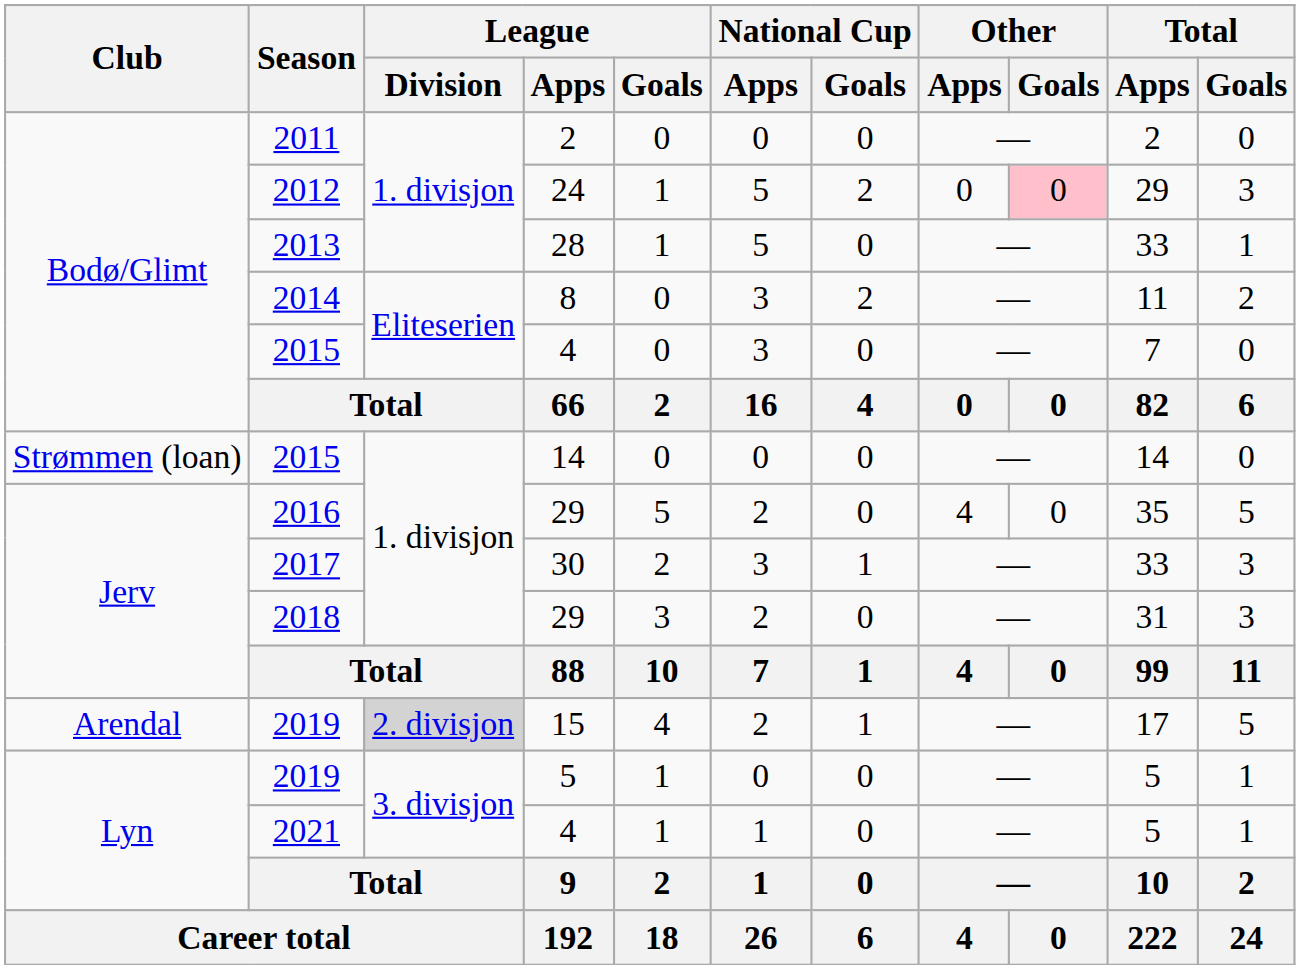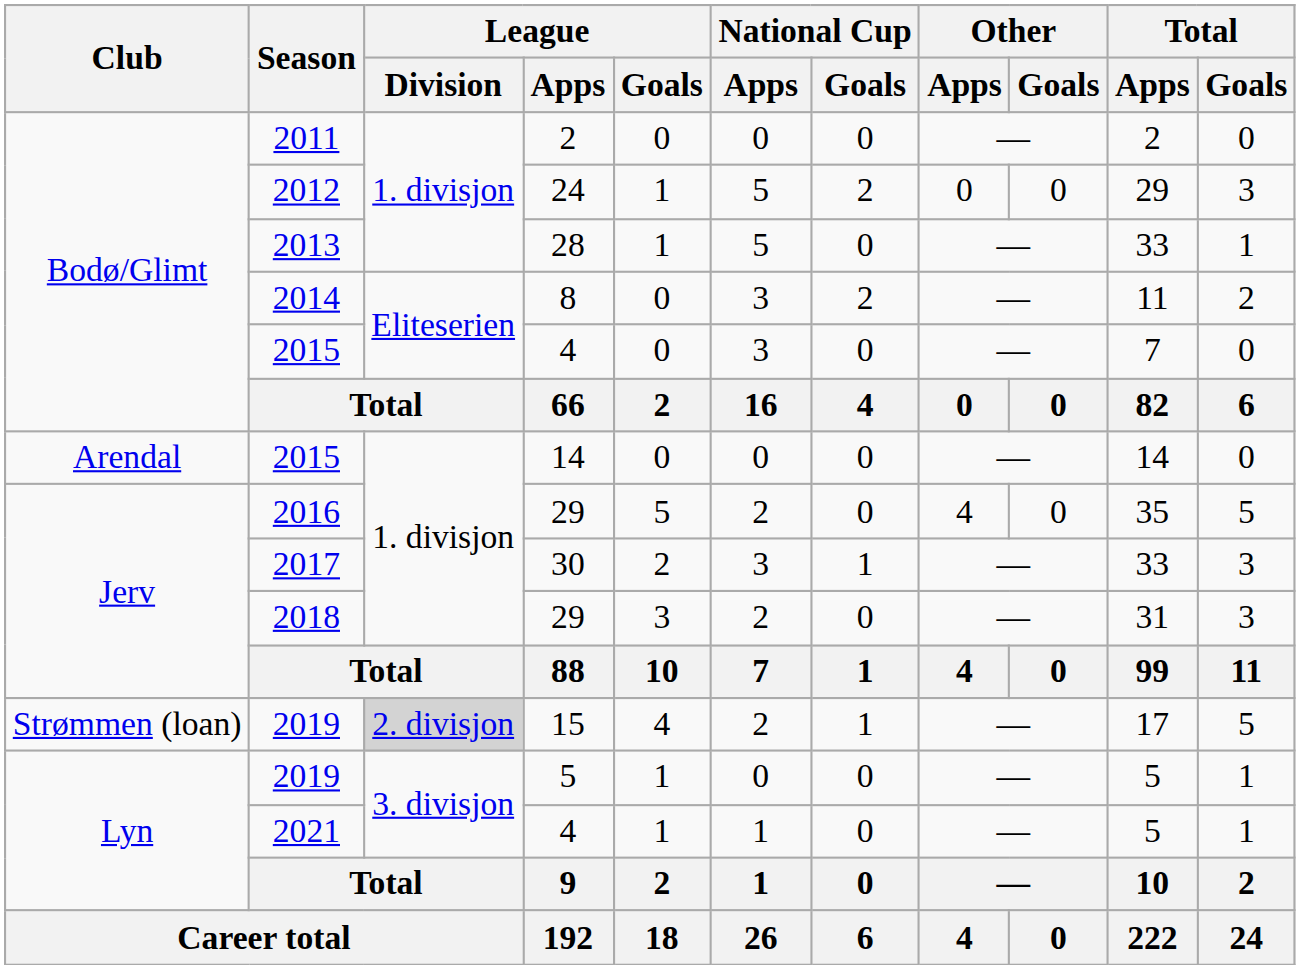 <table class="wikitable" style="text-align: center;">
 <tr>
 <th rowspan="2">Club</th>
 <th rowspan="2">Season</th>
 <th colspan="3">League</th>
 <th colspan="2">National Cup</th>
 <th colspan="2">Other</th>
 <th colspan="2">Total</th>
 </tr>
 <tr>
 <th>Division</th>
 <th>Apps</th>
 <th>Goals</th>
 <th>Apps</th>
 <th>Goals</th>
 <th>Apps</th>
 <th>Goals</th>
 <th>Apps</th>
 <th>Goals</th>
 </tr>
 <tr>
 <td rowspan="6"><a href='#'>Bodø/Glimt</a></td>
 <td><a href='#'>2011</a></td>
 <td rowspan="3"><a href='#'>1. divisjon</a></td>
 <td>2</td>
 <td>0</td>
 <td>0</td>
 <td>0</td>
 <td colspan="2">—</td>
 <td>2</td>
 <td>0</td>
 </tr>
 <tr>
 <td><a href='#'>2012</a></td>
 <td>24</td>
 <td>1</td>
 <td>5</td>
 <td>2</td>
 <td>0</td>
-<td style="background: pink;">0</td>
+<td>0</td>
 <td>29</td>
 <td>3</td>
 </tr>
 <tr>
 <td><a href='#'>2013</a></td>
 <td>28</td>
 <td>1</td>
 <td>5</td>
 <td>0</td>
 <td colspan="2">—</td>
 <td>33</td>
 <td>1</td>
 </tr>
 <tr>
 <td><a href='#'>2014</a></td>
 <td rowspan="2"><a href='#'>Eliteserien</a></td>
 <td>8</td>
 <td>0</td>
 <td>3</td>
 <td>2</td>
 <td colspan="2">—</td>
 <td>11</td>
 <td>2</td>
 </tr>
 <tr>
 <td><a href='#'>2015</a></td>
 <td>4</td>
 <td>0</td>
 <td>3</td>
 <td>0</td>
 <td colspan="2">—</td>
 <td>7</td>
 <td>0</td>
 </tr>
 <tr>
 <th colspan="2">Total</th>
 <th>66</th>
 <th>2</th>
 <th>16</th>
 <th>4</th>
 <th>0</th>
 <th>0</th>
 <th>82</th>
 <th>6</th>
 </tr>
 <tr>
-<td><a href='#'>Strømmen</a> (loan)</td>
+<td><a href='#'>Arendal</a></td>
 <td><a href='#'>2015</a></td>
 <td rowspan="4">1. divisjon</td>
 <td>14</td>
 <td>0</td>
 <td>0</td>
 <td>0</td>
 <td colspan="2">—</td>
 <td>14</td>
 <td>0</td>
 </tr>
 <tr>
 <td rowspan="4"><a href='#'>Jerv</a></td>
 <td><a href='#'>2016</a></td>
 <td>29</td>
 <td>5</td>
 <td>2</td>
 <td>0</td>
 <td>4</td>
 <td>0</td>
 <td>35</td>
 <td>5</td>
 </tr>
 <tr>
 <td><a href='#'>2017</a></td>
 <td>30</td>
 <td>2</td>
 <td>3</td>
 <td>1</td>
 <td colspan="2">—</td>
 <td>33</td>
 <td>3</td>
 </tr>
 <tr>
 <td><a href='#'>2018</a></td>
 <td>29</td>
 <td>3</td>
 <td>2</td>
 <td>0</td>
 <td colspan="2">—</td>
 <td>31</td>
 <td>3</td>
 </tr>
 <tr>
 <th colspan="2">Total</th>
 <th>88</th>
 <th>10</th>
 <th>7</th>
 <th>1</th>
 <th>4</th>
 <th>0</th>
 <th>99</th>
 <th>11</th>
 </tr>
 <tr>
-<td><a href='#'>Arendal</a></td>
+<td><a href='#'>Strømmen</a> (loan)</td>
 <td><a href='#'>2019</a></td>
 <td style="background: lightgrey;"><a href='#'>2. divisjon</a></td>
 <td>15</td>
 <td>4</td>
 <td>2</td>
 <td>1</td>
 <td colspan="2">—</td>
 <td>17</td>
 <td>5</td>
 </tr>
 <tr>
 <td rowspan="3"><a href='#'>Lyn</a></td>
 <td><a href='#'>2019</a></td>
 <td rowspan="2"><a href='#'>3. divisjon</a></td>
 <td>5</td>
 <td>1</td>
 <td>0</td>
 <td>0</td>
 <td colspan="2">—</td>
 <td>5</td>
 <td>1</td>
 </tr>
 <tr>
 <td><a href='#'>2021</a></td>
 <td>4</td>
 <td>1</td>
 <td>1</td>
 <td>0</td>
 <td colspan="2">—</td>
 <td>5</td>
 <td>1</td>
 </tr>
 <tr>
 <th colspan="2">Total</th>
 <th>9</th>
 <th>2</th>
 <th>1</th>
 <th>0</th>
 <th colspan="2">—</th>
 <th>10</th>
 <th>2</th>
 </tr>
 <tr>
 <th colspan="3">Career total</th>
 <th>192</th>
 <th>18</th>
 <th>26</th>
 <th>6</th>
 <th>4</th>
 <th>0</th>
 <th>222</th>
 <th>24</th>
 </tr>
 </table>
